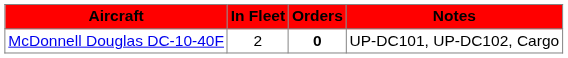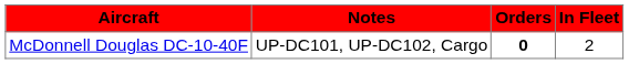 <table class="toccolours" border="1" cellpadding="3" style="border-collapse:collapse;margin:1em auto;">
 <tr bgcolor=red>
 <th>Aircraft</th>
+<th>Notes</th>
+<th>Orders</th>
 <th>In Fleet</th>
-<th>Orders</th>
-<th>Notes</th>
 </tr>
 <tr>
 <td><a href='#'>McDonnell Douglas DC-10-40F</a></td>
+<td>UP-DC101, UP-DC102, Cargo</td>
+<td align="center"><strong>0</strong></td>
 <td align="center">2</td>
-<td align="center"><strong>0</strong></td>
-<td>UP-DC101, UP-DC102, Cargo</td>
 </tr>
 </table>
